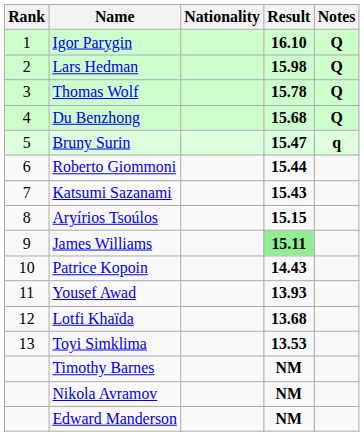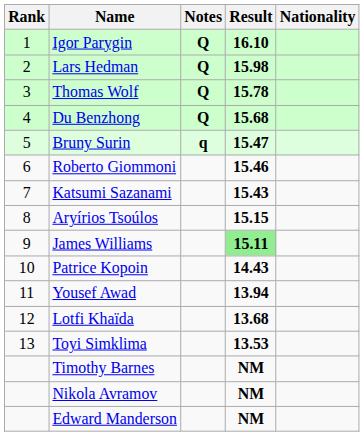 <table class="wikitable sortable" style="text-align:center">
 <tr>
 <th>Rank</th>
 <th>Name</th>
+<th>Notes</th>
+<th>Result</th>
 <th>Nationality</th>
-<th>Result</th>
-<th>Notes</th>
 </tr>
 <tr bgcolor=ccffcc>
 <td>1</td>
 <td align=left><a href='#'>Igor Parygin</a></td>
+<td><strong>Q</strong></td>
+<td><strong>16.10</strong></td>
 <td align=left></td>
-<td><strong>16.10</strong></td>
-<td><strong>Q</strong></td>
 </tr>
 <tr bgcolor=ccffcc>
 <td>2</td>
 <td align=left><a href='#'>Lars Hedman</a></td>
+<td><strong>Q</strong></td>
+<td><strong>15.98</strong></td>
 <td align=left></td>
-<td><strong>15.98</strong></td>
-<td><strong>Q</strong></td>
 </tr>
 <tr bgcolor=ccffcc>
 <td>3</td>
 <td align=left><a href='#'>Thomas Wolf</a></td>
+<td><strong>Q</strong></td>
+<td><strong>15.78</strong></td>
 <td align=left></td>
-<td><strong>15.78</strong></td>
-<td><strong>Q</strong></td>
 </tr>
 <tr bgcolor=ccffcc>
 <td>4</td>
 <td align=left><a href='#'>Du Benzhong</a></td>
+<td><strong>Q</strong></td>
+<td><strong>15.68</strong></td>
 <td align=left></td>
-<td><strong>15.68</strong></td>
-<td><strong>Q</strong></td>
 </tr>
 <tr bgcolor=ddffdd>
 <td>5</td>
 <td align=left><a href='#'>Bruny Surin</a></td>
+<td><strong>q</strong></td>
+<td><strong>15.47</strong></td>
 <td align=left></td>
-<td><strong>15.47</strong></td>
-<td><strong>q</strong></td>
 </tr>
 <tr>
 <td>6</td>
 <td align=left><a href='#'>Roberto Giommoni</a></td>
+<td></td>
+<td><strong>15.46</strong></td>
 <td align=left></td>
-<td><strong>15.44</strong></td>
-<td></td>
 </tr>
 <tr>
 <td>7</td>
 <td align=left><a href='#'>Katsumi Sazanami</a></td>
+<td></td>
+<td><strong>15.43</strong></td>
 <td align=left></td>
-<td><strong>15.43</strong></td>
-<td></td>
 </tr>
 <tr>
 <td>8</td>
 <td align=left><a href='#'>Aryírios Tsoúlos</a></td>
+<td></td>
+<td><strong>15.15</strong></td>
 <td align=left></td>
-<td><strong>15.15</strong></td>
-<td></td>
 </tr>
 <tr>
 <td>9</td>
 <td align=left><a href='#'>James Williams</a></td>
+<td></td>
+<td style="background: lightgreen;"><strong>15.11</strong></td>
 <td align=left></td>
-<td style="background: lightgreen;"><strong>15.11</strong></td>
-<td></td>
 </tr>
 <tr>
 <td>10</td>
 <td align=left><a href='#'>Patrice Kopoin</a></td>
+<td></td>
+<td><strong>14.43</strong></td>
 <td align=left></td>
-<td><strong>14.43</strong></td>
-<td></td>
 </tr>
 <tr>
 <td>11</td>
 <td align=left><a href='#'>Yousef Awad</a></td>
+<td></td>
+<td><strong>13.94</strong></td>
 <td align=left></td>
-<td><strong>13.93</strong></td>
-<td></td>
 </tr>
 <tr>
 <td>12</td>
 <td align=left><a href='#'>Lotfi Khaïda</a></td>
+<td></td>
+<td><strong>13.68</strong></td>
 <td align=left></td>
-<td><strong>13.68</strong></td>
-<td></td>
 </tr>
 <tr>
 <td>13</td>
 <td align=left><a href='#'>Toyi Simklima</a></td>
+<td></td>
+<td><strong>13.53</strong></td>
 <td align=left></td>
-<td><strong>13.53</strong></td>
-<td></td>
 </tr>
 <tr>
 <td></td>
 <td align=left><a href='#'>Timothy Barnes</a></td>
+<td></td>
+<td><strong>NM</strong></td>
 <td align=left></td>
-<td><strong>NM</strong></td>
-<td></td>
 </tr>
 <tr>
 <td></td>
 <td align=left><a href='#'>Nikola Avramov</a></td>
+<td></td>
+<td><strong>NM</strong></td>
 <td align=left></td>
-<td><strong>NM</strong></td>
-<td></td>
 </tr>
 <tr>
 <td></td>
 <td align=left><a href='#'>Edward Manderson</a></td>
+<td></td>
+<td><strong>NM</strong></td>
 <td align=left></td>
-<td><strong>NM</strong></td>
-<td></td>
 </tr>
 </table>
